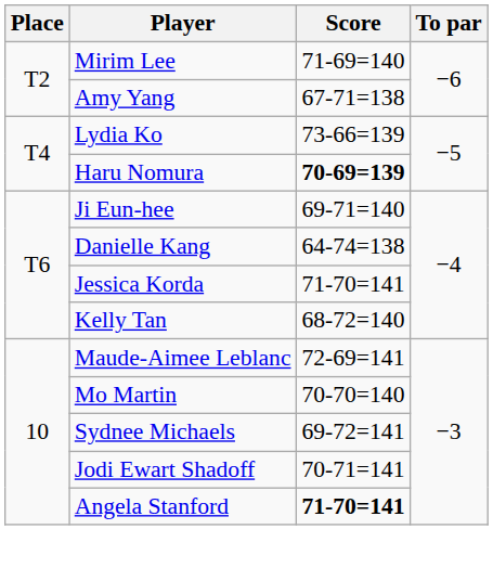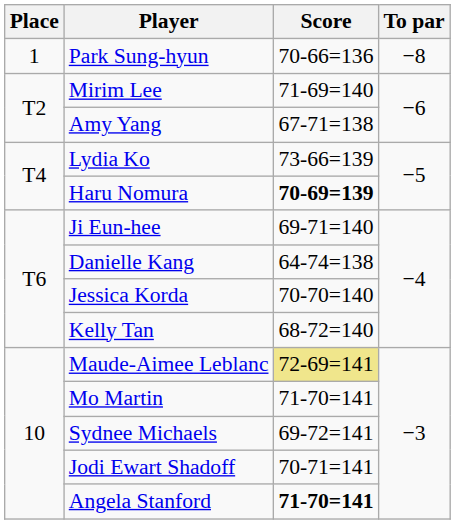 <table class="wikitable">
 <tr>
 <th>Place</th>
 <th>Player</th>
 <th>Score</th>
 <th>To par</th>
+</tr>
+<tr>
+<td align=center>1</td>
+<td> <a href='#'>Park Sung-hyun</a></td>
+<td>70-66=136</td>
+<td align=center>−8</td>
 </tr>
 <tr>
 <td rowspan=2 align=center>T2</td>
 <td> <a href='#'>Mirim Lee</a></td>
 <td>71-69=140</td>
 <td rowspan=2 align=center>−6</td>
 </tr>
 <tr>
 <td> <a href='#'>Amy Yang</a></td>
 <td>67-71=138</td>
 </tr>
 <tr>
 <td rowspan=2 align=center>T4</td>
 <td> <a href='#'>Lydia Ko</a></td>
 <td>73-66=139</td>
 <td rowspan=2 align=center>−5</td>
 </tr>
 <tr>
 <td> <a href='#'>Haru Nomura</a></td>
 <td><strong>70-69=139</strong></td>
 </tr>
 <tr>
 <td rowspan=4 align=center>T6</td>
 <td> <a href='#'>Ji Eun-hee</a></td>
 <td>69-71=140</td>
 <td rowspan=4 align=center>−4</td>
 </tr>
 <tr>
 <td> <a href='#'>Danielle Kang</a></td>
 <td>64-74=138</td>
 </tr>
 <tr>
 <td> <a href='#'>Jessica Korda</a></td>
-<td>71-70=141</td>
+<td>70-70=140</td>
 </tr>
 <tr>
 <td> <a href='#'>Kelly Tan</a></td>
 <td>68-72=140</td>
 </tr>
 <tr>
 <td rowspan=5 align=center>10</td>
 <td> <a href='#'>Maude-Aimee Leblanc</a></td>
-<td>72-69=141</td>
+<td style="background: khaki;">72-69=141</td>
 <td rowspan=5 align=center>−3</td>
 </tr>
 <tr>
 <td> <a href='#'>Mo Martin</a></td>
-<td>70-70=140</td>
+<td>71-70=141</td>
 </tr>
 <tr>
 <td> <a href='#'>Sydnee Michaels</a></td>
 <td>69-72=141</td>
 </tr>
 <tr>
 <td> <a href='#'>Jodi Ewart Shadoff</a></td>
 <td>70-71=141</td>
 </tr>
 <tr>
 <td> <a href='#'>Angela Stanford</a></td>
 <td><strong>71-70=141</strong></td>
 </tr>
 </table>
